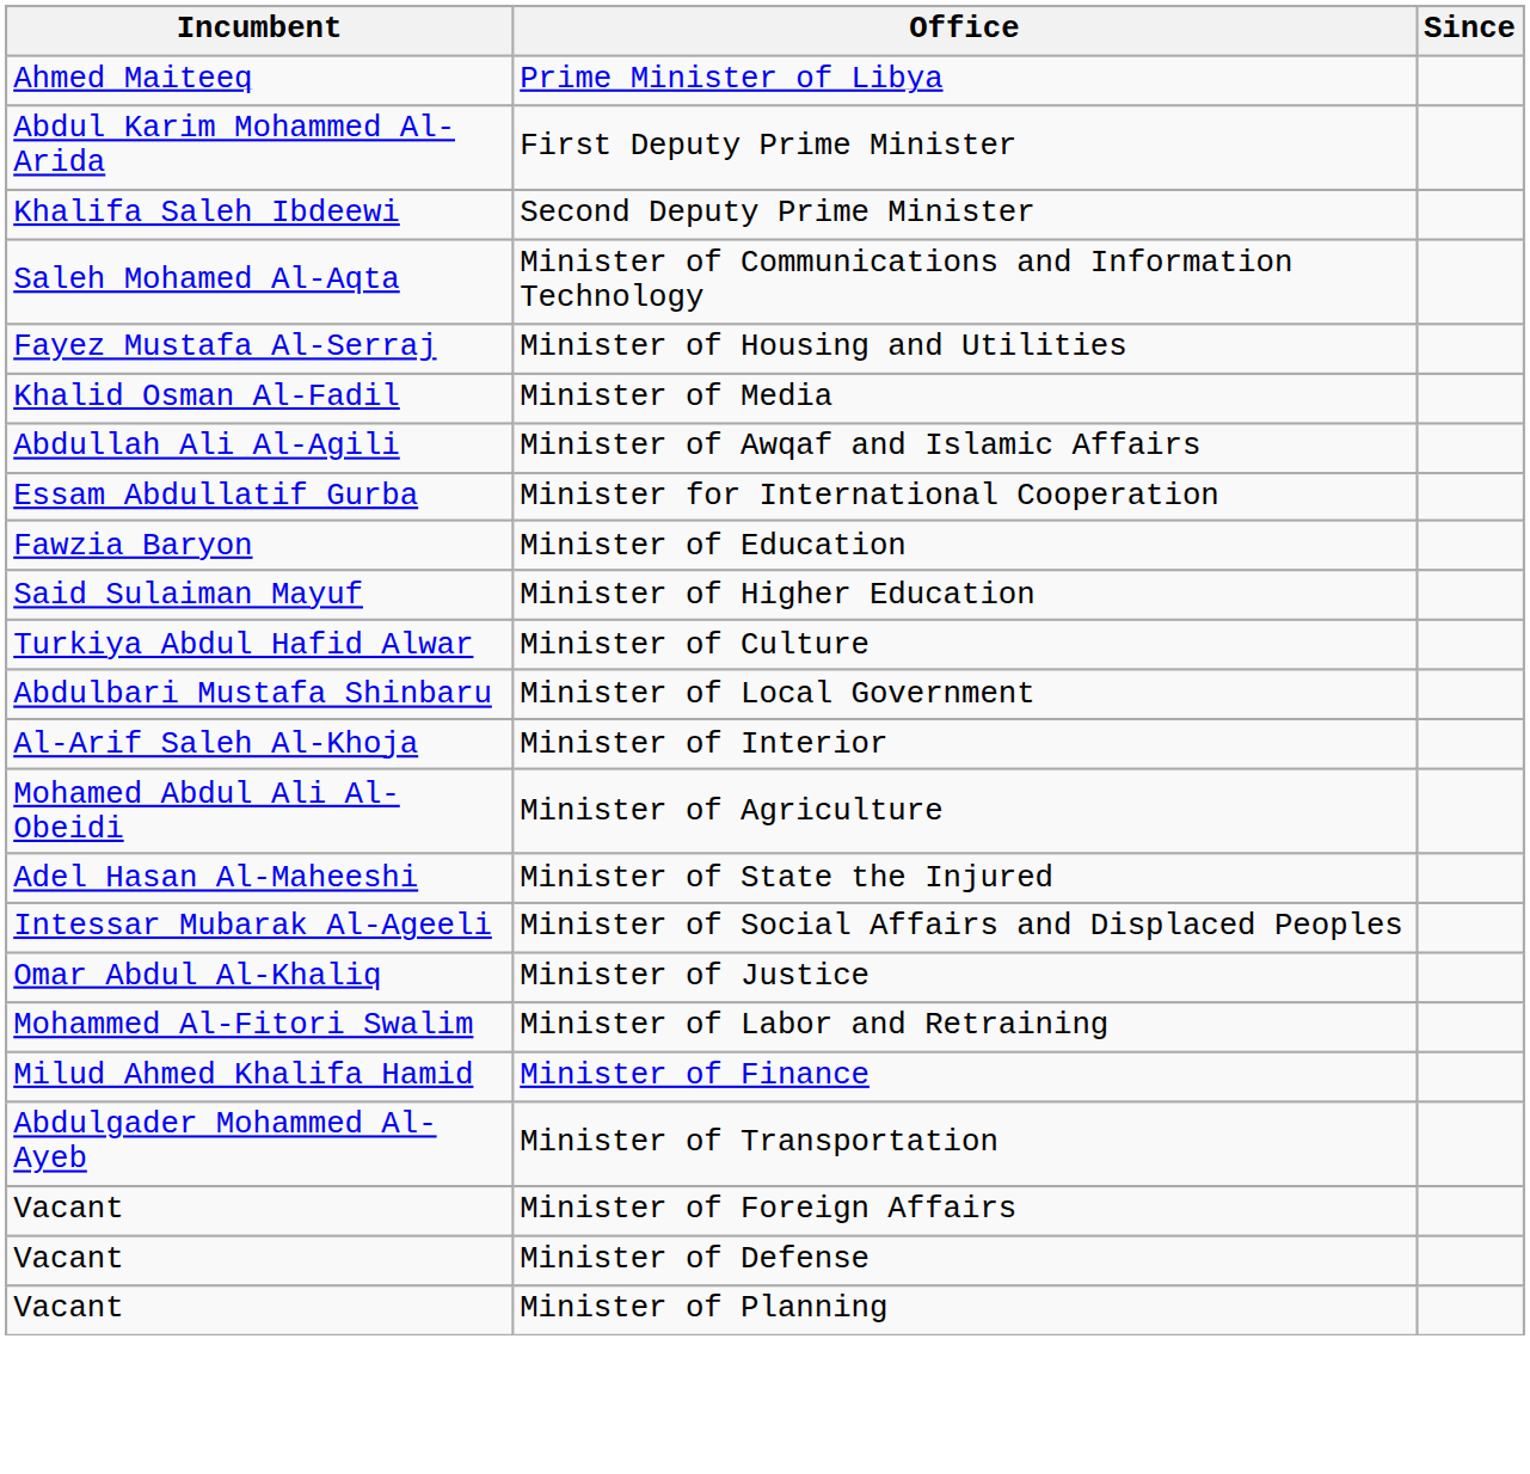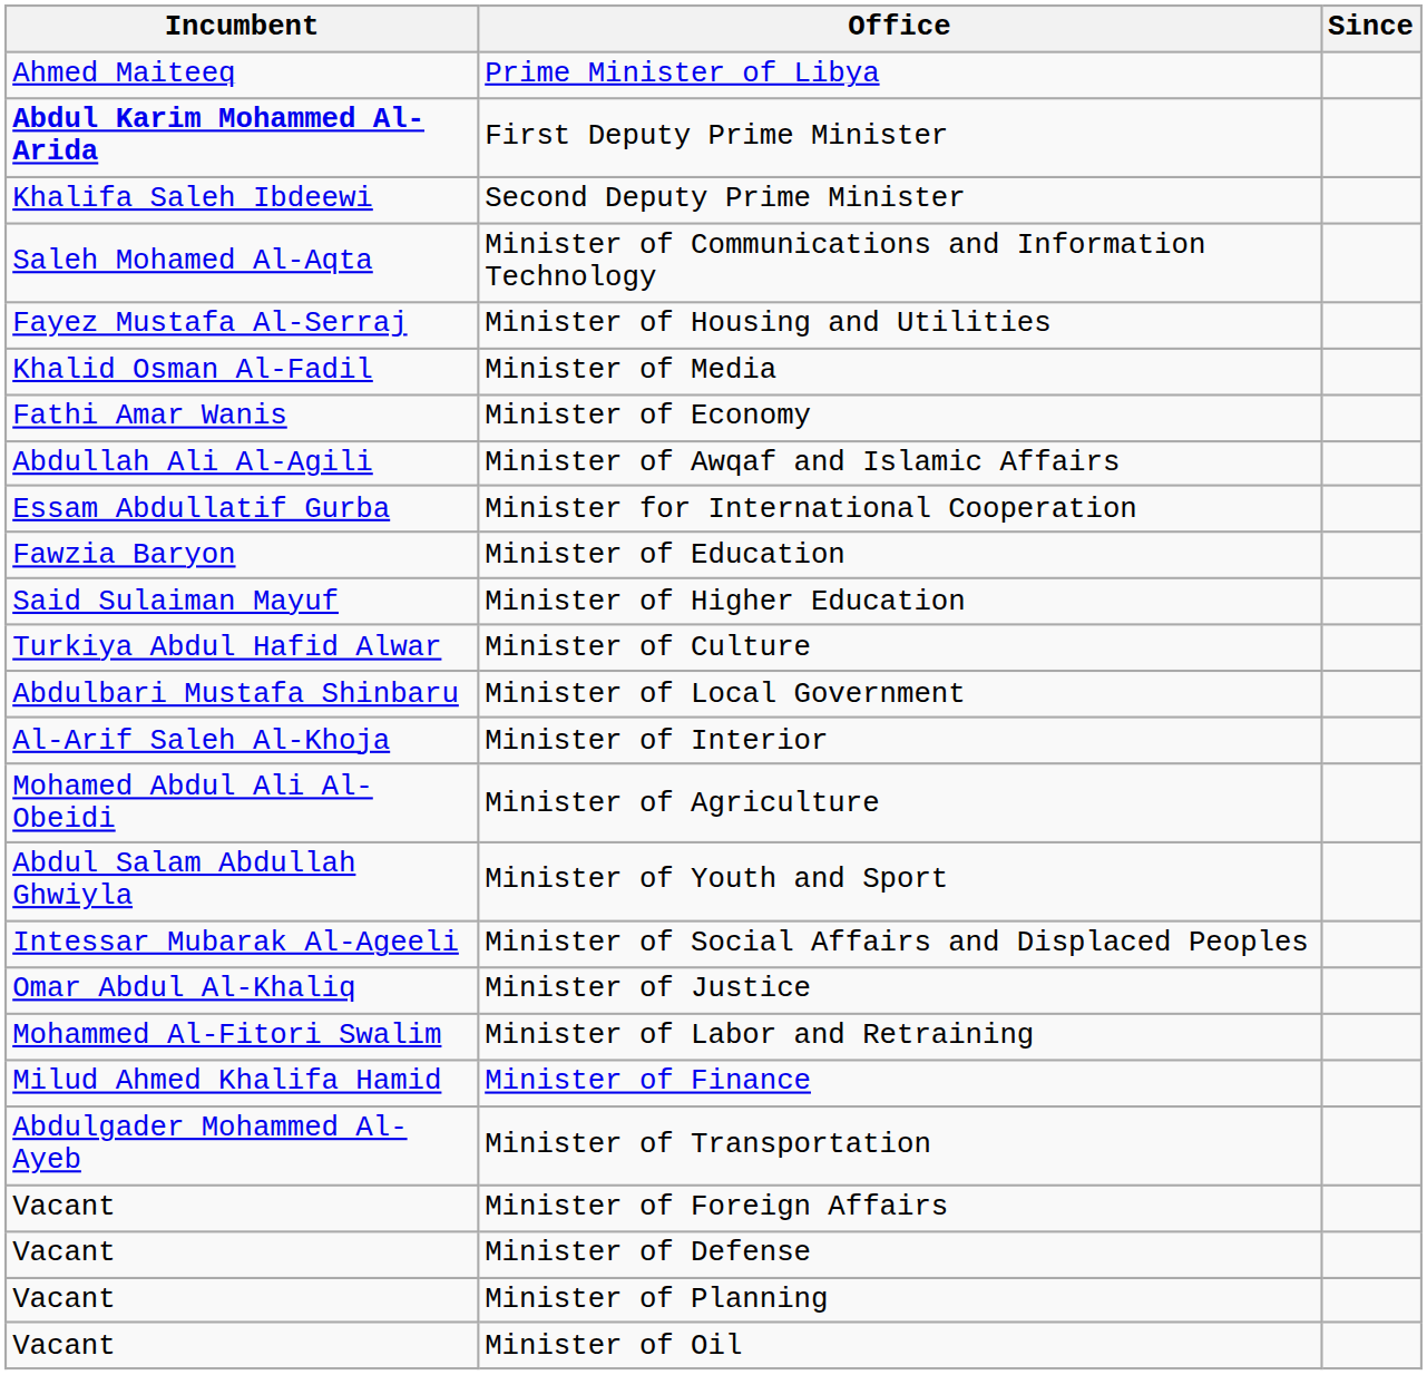 <table class="wikitable" style="font-size: 95%;">
 <tr>
 <th>Incumbent</th>
 <th>Office</th>
 <th>Since</th>
 </tr>
 <tr>
 <td><a href='#'>Ahmed Maiteeq</a></td>
 <td><a href='#'>Prime Minister of Libya</a></td>
 <td></td>
 </tr>
 <tr>
-<td><a href='#'>Abdul Karim Mohammed Al-Arida</a></td>
+<td><strong><a href='#'>Abdul Karim Mohammed Al-Arida</a></strong></td>
 <td>First Deputy Prime Minister</td>
 <td></td>
 </tr>
 <tr>
 <td><a href='#'>Khalifa Saleh Ibdeewi</a></td>
 <td>Second Deputy Prime Minister</td>
 <td></td>
 </tr>
 <tr>
 <td><a href='#'>Saleh Mohamed Al-Aqta</a></td>
 <td>Minister of Communications and Information Technology</td>
 <td></td>
 </tr>
 <tr>
 <td><a href='#'>Fayez Mustafa Al-Serraj</a></td>
 <td>Minister of Housing and Utilities</td>
 <td></td>
 </tr>
 <tr>
 <td><a href='#'>Khalid Osman Al-Fadil</a></td>
 <td>Minister of Media</td>
+<td></td>
+</tr>
+<tr>
+<td><a href='#'>Fathi Amar Wanis</a></td>
+<td>Minister of Economy</td>
 <td></td>
 </tr>
 <tr>
 <td><a href='#'>Abdullah Ali Al-Agili</a></td>
 <td>Minister of Awqaf and Islamic Affairs</td>
 <td></td>
 </tr>
 <tr>
 <td><a href='#'>Essam Abdullatif Gurba</a></td>
 <td>Minister for International Cooperation</td>
 <td></td>
 </tr>
 <tr>
 <td><a href='#'>Fawzia Baryon</a></td>
 <td>Minister of Education</td>
 <td></td>
 </tr>
 <tr>
 <td><a href='#'>Said Sulaiman Mayuf</a></td>
 <td>Minister of Higher Education</td>
 <td></td>
 </tr>
 <tr>
 <td><a href='#'>Turkiya Abdul Hafid Alwar</a></td>
 <td>Minister of Culture</td>
 <td></td>
 </tr>
 <tr>
 <td><a href='#'>Abdulbari Mustafa Shinbaru</a></td>
 <td>Minister of Local Government</td>
 <td></td>
 </tr>
 <tr>
 <td><a href='#'>Al-Arif Saleh Al-Khoja</a></td>
 <td>Minister of Interior</td>
 <td></td>
 </tr>
 <tr>
 <td><a href='#'>Mohamed Abdul Ali Al-Obeidi</a></td>
 <td>Minister of Agriculture</td>
 <td></td>
 </tr>
 <tr>
-<td><a href='#'>Adel Hasan Al-Maheeshi</a></td>
-<td>Minister of State the Injured</td>
+<td><a href='#'>Abdul Salam Abdullah Ghwiyla</a></td>
+<td>Minister of Youth and Sport</td>
 <td></td>
 </tr>
 <tr>
 <td><a href='#'>Intessar Mubarak Al-Ageeli</a></td>
 <td>Minister of Social Affairs and Displaced Peoples</td>
 <td></td>
 </tr>
 <tr>
 <td><a href='#'>Omar Abdul Al-Khaliq</a></td>
 <td>Minister of Justice</td>
 <td></td>
 </tr>
 <tr>
 <td><a href='#'>Mohammed Al-Fitori Swalim</a></td>
 <td>Minister of Labor and Retraining</td>
 <td></td>
 </tr>
 <tr>
 <td><a href='#'>Milud Ahmed Khalifa Hamid</a></td>
 <td><a href='#'>Minister of Finance</a></td>
 <td></td>
 </tr>
 <tr>
 <td><a href='#'>Abdulgader Mohammed Al-Ayeb</a></td>
 <td>Minister of Transportation</td>
 <td></td>
 </tr>
 <tr>
 <td>Vacant</td>
 <td>Minister of Foreign Affairs</td>
 <td></td>
 </tr>
 <tr>
 <td>Vacant</td>
 <td>Minister of Defense</td>
 <td></td>
 </tr>
 <tr>
 <td>Vacant</td>
 <td>Minister of Planning</td>
 <td></td>
 </tr>
+<tr>
+<td>Vacant</td>
+<td>Minister of Oil</td>
+<td></td>
+</tr>
 </table>
